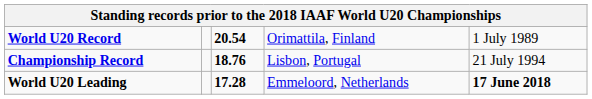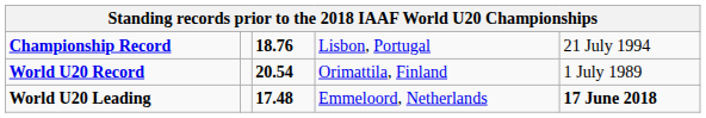 <table class="wikitable" width=75%>
 <tr>
 <th colspan="5">Standing records prior to the 2018 IAAF World U20 Championships</th>
+</tr>
+<tr>
+<td><strong><a href='#'>Championship Record</a></strong></td>
+<td></td>
+<td><strong>18.76</strong></td>
+<td><a href='#'>Lisbon</a>, <a href='#'>Portugal</a></td>
+<td>21 July 1994</td>
 </tr>
 <tr>
 <td><strong><a href='#'>World U20 Record</a></strong></td>
 <td></td>
 <td><strong>20.54</strong></td>
 <td><a href='#'>Orimattila</a>, <a href='#'>Finland</a></td>
 <td>1 July 1989</td>
 </tr>
 <tr>
-<td><strong><a href='#'>Championship Record</a></strong></td>
-<td></td>
-<td><strong>18.76</strong></td>
-<td><a href='#'>Lisbon</a>, <a href='#'>Portugal</a></td>
-<td>21 July 1994</td>
-</tr>
-<tr>
 <td><strong>World U20 Leading</strong></td>
 <td></td>
-<td><strong>17.28</strong></td>
+<td><strong>17.48</strong></td>
 <td><a href='#'>Emmeloord</a>, <a href='#'>Netherlands</a></td>
 <td><strong>17 June 2018</strong></td>
 </tr>
 </table>
